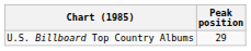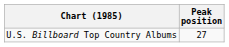 <table class="wikitable">
 <tr>
 <th>Chart (1985)</th>
 <th>Peak<br>position</th>
 </tr>
 <tr>
 <td>U.S. <em>Billboard</em> Top Country Albums</td>
-<td align="center">29</td>
+<td align="center">27</td>
 </tr>
 </table>
